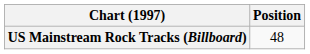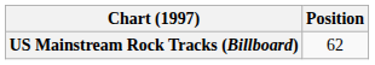 <table class="wikitable plainrowheaders" style="text-align:center">
 <tr>
 <th>Chart (1997)</th>
 <th>Position</th>
 </tr>
 <tr>
 <th scope="row">US Mainstream Rock Tracks (<em>Billboard</em>)</th>
-<td>48</td>
+<td>62</td>
 </tr>
 </table>
